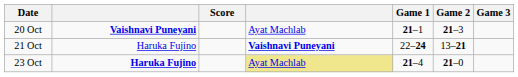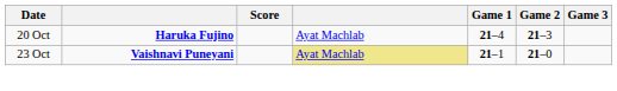 <table class="wikitable" style="text-align:center; font-size:90% ">
 <tr>
 <th width="60">Date</th>
 <th align="right" width="200"></th>
 <th width="60">Score</th>
 <th align="left" width="200"></th>
 <th width="50">Game 1</th>
 <th width="50">Game 2</th>
 <th width="50">Game 3</th>
 </tr>
 <tr>
 <td>20 Oct</td>
-<td align="right"><strong><a href='#'>Vaishnavi Puneyani</a> </strong></td>
+<td align="right"><strong><a href='#'>Haruka Fujino</a> </strong></td>
 <td align="center"></td>
 <td align="left"> <a href='#'>Ayat Machlab</a></td>
-<td><strong>21</strong>–1</td>
+<td><strong>21</strong>–4</td>
 <td><strong>21</strong>–3</td>
 <td></td>
 </tr>
 <tr>
-<td>21 Oct</td>
-<td align="right"><a href='#'>Haruka Fujino</a> </td>
-<td align="center"></td>
-<td align="left"><strong> <a href='#'>Vaishnavi Puneyani</a></strong></td>
-<td>22–<strong>24</strong></td>
-<td>13–<strong>21</strong></td>
-<td></td>
-</tr>
-<tr>
 <td>23 Oct</td>
-<td align="right"><strong><a href='#'>Haruka Fujino</a> </strong></td>
+<td align="right"><strong><a href='#'>Vaishnavi Puneyani</a> </strong></td>
 <td align="center"></td>
 <td align="left" style="background: khaki;"> <a href='#'>Ayat Machlab</a></td>
-<td><strong>21</strong>–4</td>
+<td><strong>21</strong>–1</td>
 <td><strong>21</strong>–0</td>
 <td></td>
 </tr>
 </table>
